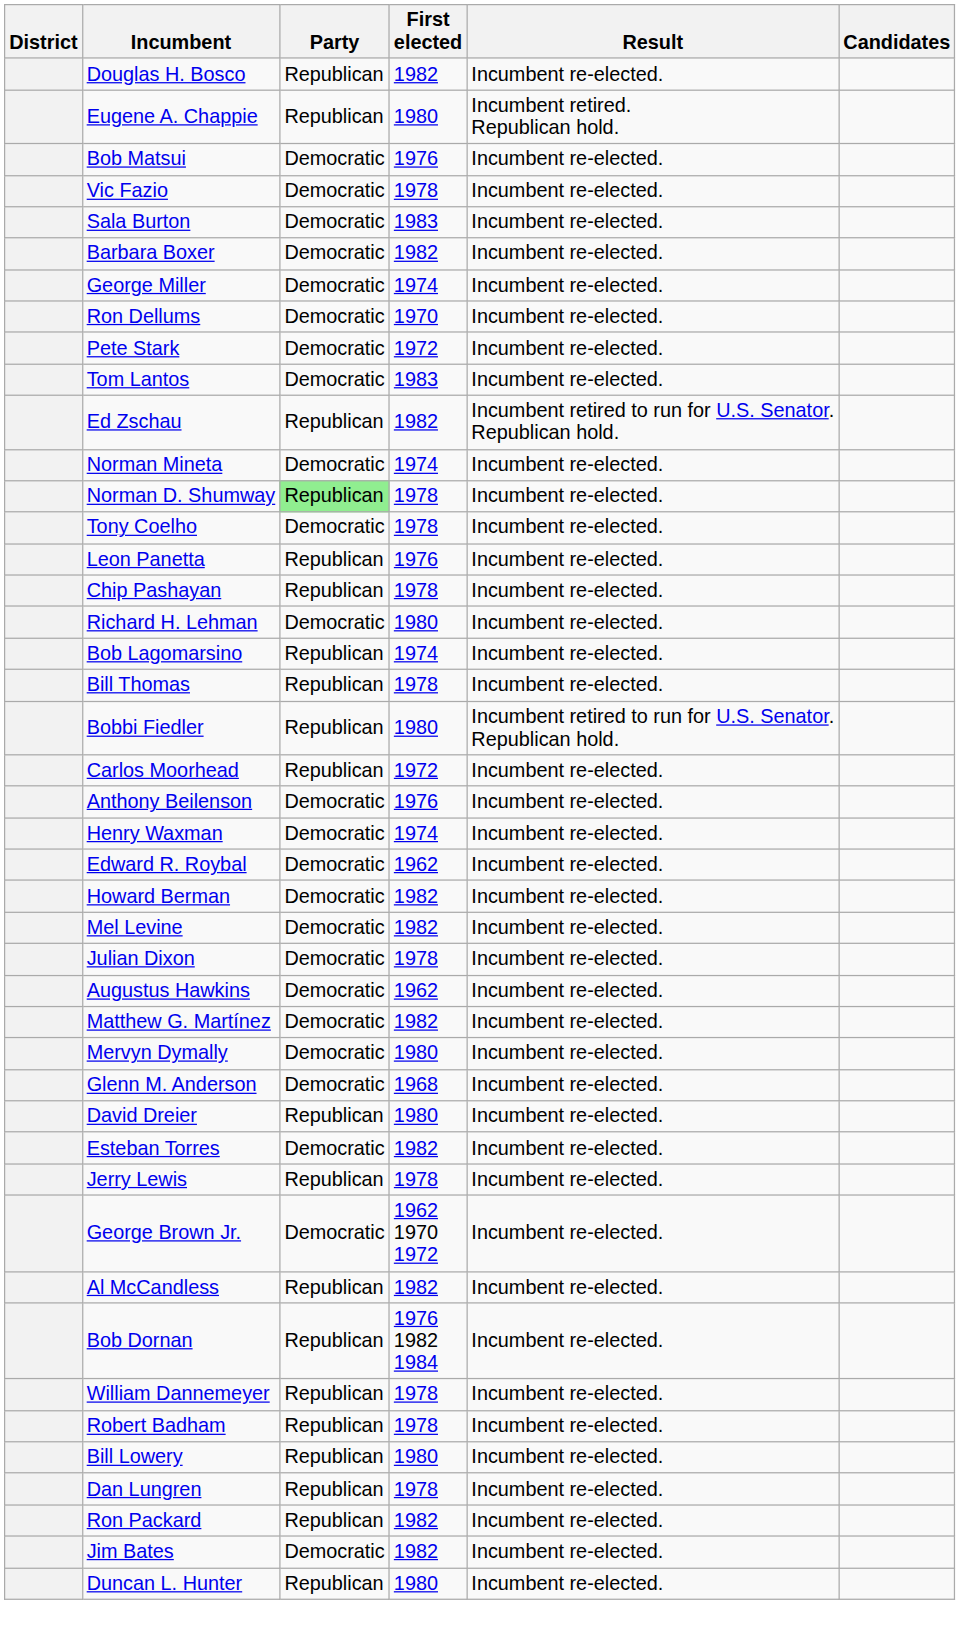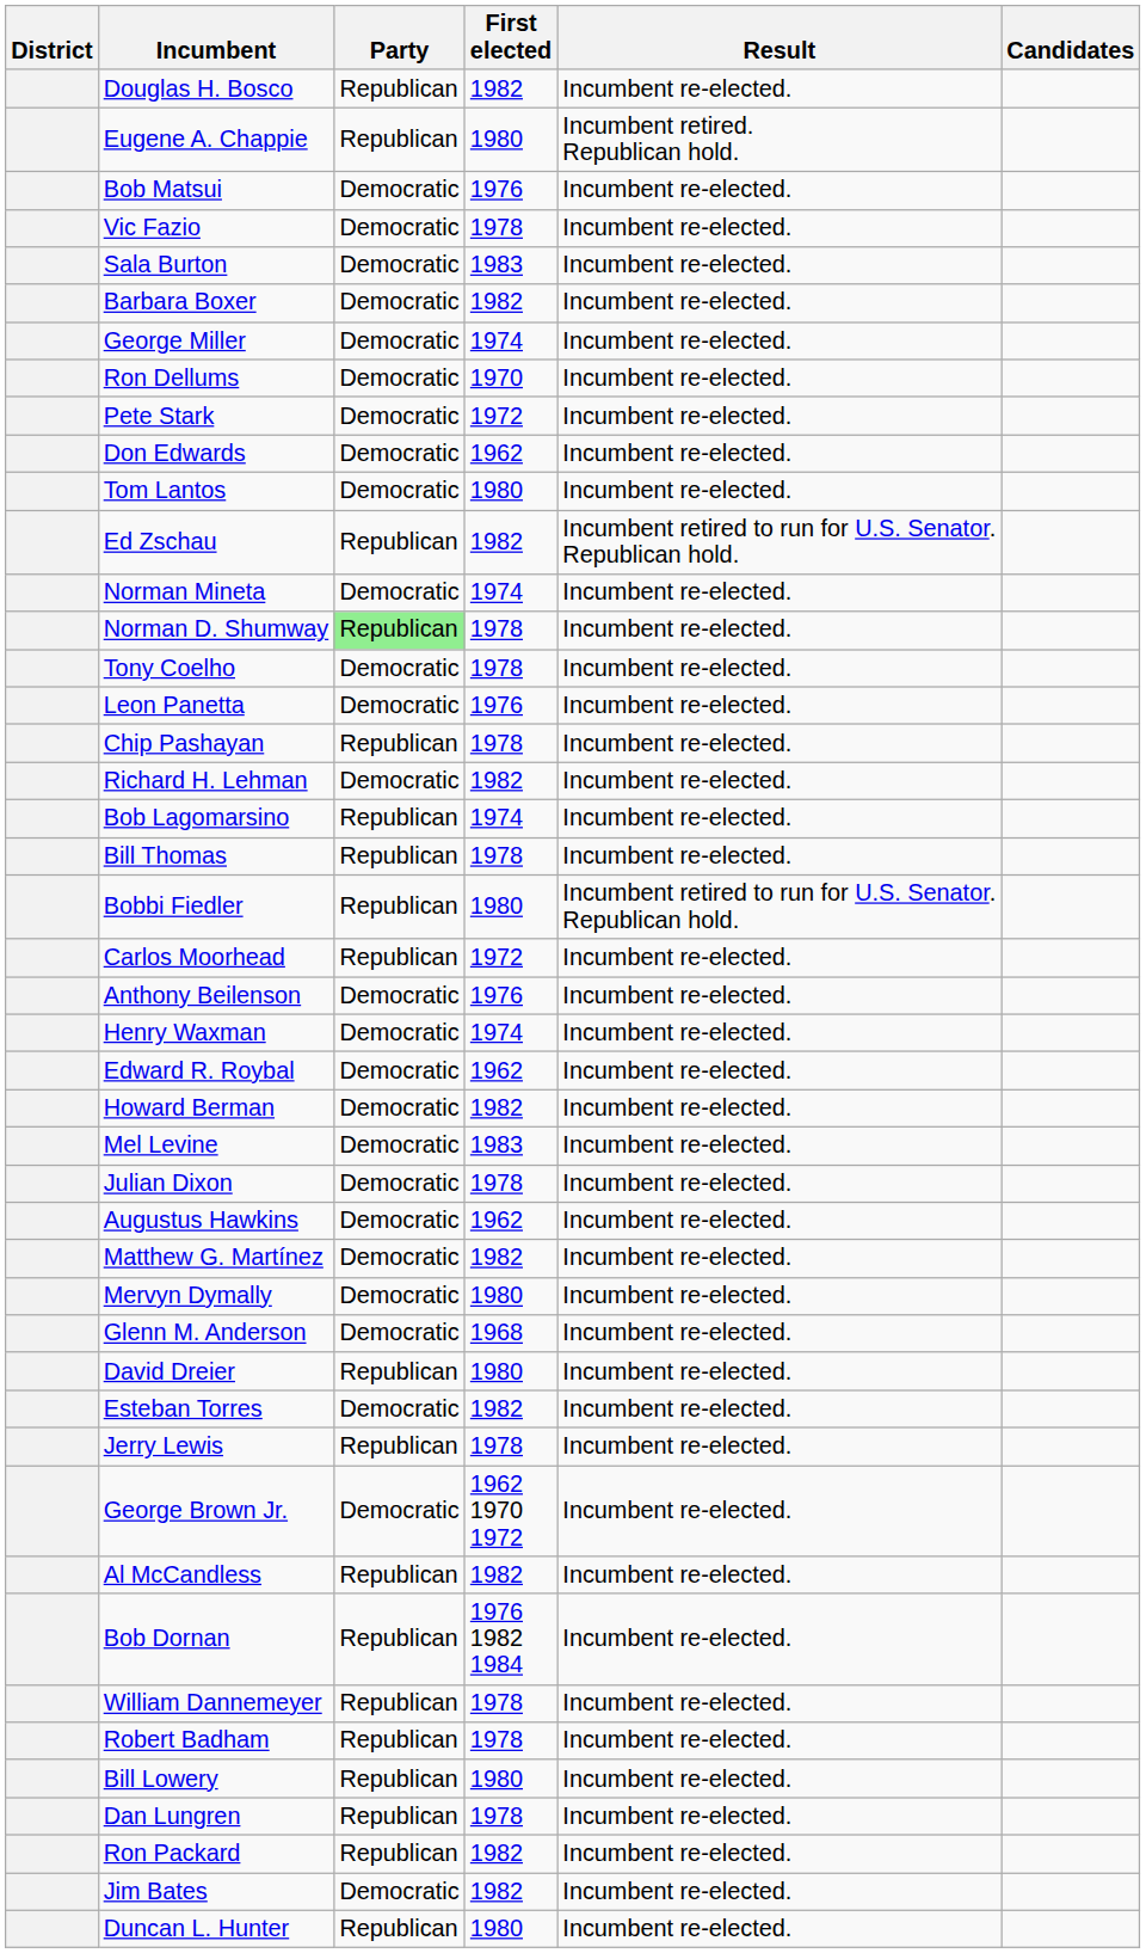 <table class=wikitable>
 <tr valign=bottom>
 <th>District</th>
 <th>Incumbent</th>
 <th>Party</th>
 <th>First<br>elected</th>
 <th>Result</th>
 <th>Candidates</th>
 </tr>
 <tr>
 <th></th>
 <td><a href='#'>Douglas H. Bosco</a></td>
 <td>Republican</td>
 <td><a href='#'>1982</a></td>
 <td>Incumbent re-elected.</td>
 <td nowrap></td>
 </tr>
 <tr>
 <th></th>
 <td><a href='#'>Eugene A. Chappie</a></td>
 <td>Republican</td>
 <td><a href='#'>1980</a></td>
 <td>Incumbent retired.<br>Republican hold.</td>
 <td nowrap></td>
 </tr>
 <tr>
 <th></th>
 <td><a href='#'>Bob Matsui</a></td>
 <td>Democratic</td>
 <td><a href='#'>1976</a></td>
 <td>Incumbent re-elected.</td>
 <td nowrap></td>
 </tr>
 <tr>
 <th></th>
 <td><a href='#'>Vic Fazio</a></td>
 <td>Democratic</td>
 <td><a href='#'>1978</a></td>
 <td>Incumbent re-elected.</td>
 <td nowrap></td>
 </tr>
 <tr>
 <th></th>
 <td><a href='#'>Sala Burton</a></td>
 <td>Democratic</td>
 <td><a href='#'>1983 </a></td>
 <td>Incumbent re-elected.</td>
 <td nowrap></td>
 </tr>
 <tr>
 <th></th>
 <td><a href='#'>Barbara Boxer</a></td>
 <td>Democratic</td>
 <td><a href='#'>1982</a></td>
 <td>Incumbent re-elected.</td>
 <td nowrap></td>
 </tr>
 <tr>
 <th></th>
 <td><a href='#'>George Miller</a></td>
 <td>Democratic</td>
 <td><a href='#'>1974</a></td>
 <td>Incumbent re-elected.</td>
 <td nowrap></td>
 </tr>
 <tr>
 <th></th>
 <td><a href='#'>Ron Dellums</a></td>
 <td>Democratic</td>
 <td><a href='#'>1970</a></td>
 <td>Incumbent re-elected.</td>
 <td nowrap></td>
 </tr>
 <tr>
 <th></th>
 <td><a href='#'>Pete Stark</a></td>
 <td>Democratic</td>
 <td><a href='#'>1972</a></td>
 <td>Incumbent re-elected.</td>
 <td nowrap></td>
 </tr>
 <tr>
 <th></th>
+<td><a href='#'>Don Edwards</a></td>
+<td>Democratic</td>
+<td><a href='#'>1962</a></td>
+<td>Incumbent re-elected.</td>
+<td nowrap></td>
+</tr>
+<tr>
+<th></th>
 <td><a href='#'>Tom Lantos</a></td>
 <td>Democratic</td>
-<td><a href='#'>1983</a></td>
+<td><a href='#'>1980</a></td>
 <td>Incumbent re-elected.</td>
 <td nowrap></td>
 </tr>
 <tr>
 <th></th>
 <td><a href='#'>Ed Zschau</a></td>
 <td>Republican</td>
 <td><a href='#'>1982</a></td>
 <td>Incumbent retired to run for <a href='#'>U.S. Senator</a>.<br>Republican hold.</td>
 <td nowrap></td>
 </tr>
 <tr>
 <th></th>
 <td><a href='#'>Norman Mineta</a></td>
 <td>Democratic</td>
 <td><a href='#'>1974</a></td>
 <td>Incumbent re-elected.</td>
 <td nowrap></td>
 </tr>
 <tr>
 <th></th>
 <td><a href='#'>Norman D. Shumway</a></td>
 <td style="background: lightgreen;">Republican</td>
 <td><a href='#'>1978</a></td>
 <td>Incumbent re-elected.</td>
 <td nowrap></td>
 </tr>
 <tr>
 <th></th>
 <td><a href='#'>Tony Coelho</a></td>
 <td>Democratic</td>
 <td><a href='#'>1978</a></td>
 <td>Incumbent re-elected.</td>
 <td nowrap></td>
 </tr>
 <tr>
 <th></th>
 <td><a href='#'>Leon Panetta</a></td>
-<td>Republican</td>
+<td>Democratic</td>
 <td><a href='#'>1976</a></td>
 <td>Incumbent re-elected.</td>
 <td nowrap></td>
 </tr>
 <tr>
 <th></th>
 <td><a href='#'>Chip Pashayan</a></td>
 <td>Republican</td>
 <td><a href='#'>1978</a></td>
 <td>Incumbent re-elected.</td>
 <td nowrap></td>
 </tr>
 <tr>
 <th></th>
 <td><a href='#'>Richard H. Lehman</a></td>
 <td>Democratic</td>
-<td><a href='#'>1980</a></td>
+<td><a href='#'>1982</a></td>
 <td>Incumbent re-elected.</td>
 <td nowrap></td>
 </tr>
 <tr>
 <th></th>
 <td><a href='#'>Bob Lagomarsino</a></td>
 <td>Republican</td>
 <td><a href='#'>1974</a></td>
 <td>Incumbent re-elected.</td>
 <td nowrap></td>
 </tr>
 <tr>
 <th></th>
 <td><a href='#'>Bill Thomas</a></td>
 <td>Republican</td>
 <td><a href='#'>1978</a></td>
 <td>Incumbent re-elected.</td>
 <td nowrap></td>
 </tr>
 <tr>
 <th></th>
 <td><a href='#'>Bobbi Fiedler</a></td>
 <td>Republican</td>
 <td><a href='#'>1980</a></td>
 <td>Incumbent retired to run for <a href='#'>U.S. Senator</a>.<br>Republican hold.</td>
 <td nowrap></td>
 </tr>
 <tr>
 <th></th>
 <td><a href='#'>Carlos Moorhead</a></td>
 <td>Republican</td>
 <td><a href='#'>1972</a></td>
 <td>Incumbent re-elected.</td>
 <td nowrap></td>
 </tr>
 <tr>
 <th></th>
 <td><a href='#'>Anthony Beilenson</a></td>
 <td>Democratic</td>
 <td><a href='#'>1976</a></td>
 <td>Incumbent re-elected.</td>
 <td nowrap></td>
 </tr>
 <tr>
 <th></th>
 <td><a href='#'>Henry Waxman</a></td>
 <td>Democratic</td>
 <td><a href='#'>1974</a></td>
 <td>Incumbent re-elected.</td>
 <td nowrap></td>
 </tr>
 <tr>
 <th></th>
 <td><a href='#'>Edward R. Roybal</a></td>
 <td>Democratic</td>
 <td><a href='#'>1962</a></td>
 <td>Incumbent re-elected.</td>
 <td nowrap></td>
 </tr>
 <tr>
 <th></th>
 <td><a href='#'>Howard Berman</a></td>
 <td>Democratic</td>
 <td><a href='#'>1982</a></td>
 <td>Incumbent re-elected.</td>
 <td nowrap></td>
 </tr>
 <tr>
 <th></th>
 <td><a href='#'>Mel Levine</a></td>
 <td>Democratic</td>
-<td><a href='#'>1982</a></td>
+<td><a href='#'>1983</a></td>
 <td>Incumbent re-elected.</td>
 <td nowrap></td>
 </tr>
 <tr>
 <th></th>
 <td><a href='#'>Julian Dixon</a></td>
 <td>Democratic</td>
 <td><a href='#'>1978</a></td>
 <td>Incumbent re-elected.</td>
 <td nowrap></td>
 </tr>
 <tr>
 <th></th>
 <td><a href='#'>Augustus Hawkins</a></td>
 <td>Democratic</td>
 <td><a href='#'>1962</a></td>
 <td>Incumbent re-elected.</td>
 <td nowrap></td>
 </tr>
 <tr>
 <th></th>
 <td><a href='#'>Matthew G. Martínez</a></td>
 <td>Democratic</td>
 <td><a href='#'>1982</a></td>
 <td>Incumbent re-elected.</td>
 <td nowrap></td>
 </tr>
 <tr>
 <th></th>
 <td><a href='#'>Mervyn Dymally</a></td>
 <td>Democratic</td>
 <td><a href='#'>1980</a></td>
 <td>Incumbent re-elected.</td>
 <td nowrap></td>
 </tr>
 <tr>
 <th></th>
 <td><a href='#'>Glenn M. Anderson</a></td>
 <td>Democratic</td>
 <td><a href='#'>1968</a></td>
 <td>Incumbent re-elected.</td>
 <td nowrap></td>
 </tr>
 <tr>
 <th></th>
 <td><a href='#'>David Dreier</a></td>
 <td>Republican</td>
 <td><a href='#'>1980</a></td>
 <td>Incumbent re-elected.</td>
 <td nowrap></td>
 </tr>
 <tr>
 <th></th>
 <td><a href='#'>Esteban Torres</a></td>
 <td>Democratic</td>
 <td><a href='#'>1982</a></td>
 <td>Incumbent re-elected.</td>
 <td nowrap></td>
 </tr>
 <tr>
 <th></th>
 <td><a href='#'>Jerry Lewis</a></td>
 <td>Republican</td>
 <td><a href='#'>1978</a></td>
 <td>Incumbent re-elected.</td>
 <td nowrap></td>
 </tr>
 <tr>
 <th></th>
 <td><a href='#'>George Brown Jr.</a></td>
 <td>Democratic</td>
 <td><a href='#'>1962</a><br>1970 <br><a href='#'>1972</a></td>
 <td>Incumbent re-elected.</td>
 <td nowrap></td>
 </tr>
 <tr>
 <th></th>
 <td><a href='#'>Al McCandless</a></td>
 <td>Republican</td>
 <td><a href='#'>1982</a></td>
 <td>Incumbent re-elected.</td>
 <td nowrap></td>
 </tr>
 <tr>
 <th></th>
 <td><a href='#'>Bob Dornan</a></td>
 <td>Republican</td>
 <td><a href='#'>1976</a><br>1982 <br><a href='#'>1984</a></td>
 <td>Incumbent re-elected.</td>
 <td nowrap></td>
 </tr>
 <tr>
 <th></th>
 <td><a href='#'>William Dannemeyer</a></td>
 <td>Republican</td>
 <td><a href='#'>1978</a></td>
 <td>Incumbent re-elected.</td>
 <td nowrap></td>
 </tr>
 <tr>
 <th></th>
 <td><a href='#'>Robert Badham</a></td>
 <td>Republican</td>
 <td><a href='#'>1978</a></td>
 <td>Incumbent re-elected.</td>
 <td nowrap></td>
 </tr>
 <tr>
 <th></th>
 <td><a href='#'>Bill Lowery</a></td>
 <td>Republican</td>
 <td><a href='#'>1980</a></td>
 <td>Incumbent re-elected.</td>
 <td nowrap></td>
 </tr>
 <tr>
 <th></th>
 <td><a href='#'>Dan Lungren</a></td>
 <td>Republican</td>
 <td><a href='#'>1978</a></td>
 <td>Incumbent re-elected.</td>
 <td nowrap></td>
 </tr>
 <tr>
 <th></th>
 <td><a href='#'>Ron Packard</a></td>
 <td>Republican</td>
 <td><a href='#'>1982</a></td>
 <td>Incumbent re-elected.</td>
 <td nowrap></td>
 </tr>
 <tr>
 <th></th>
 <td><a href='#'>Jim Bates</a></td>
 <td>Democratic</td>
 <td><a href='#'>1982</a></td>
 <td>Incumbent re-elected.</td>
 <td nowrap></td>
 </tr>
 <tr>
 <th></th>
 <td><a href='#'>Duncan L. Hunter</a></td>
 <td>Republican</td>
 <td><a href='#'>1980</a></td>
 <td>Incumbent re-elected.</td>
 <td nowrap></td>
 </tr>
 </table>
